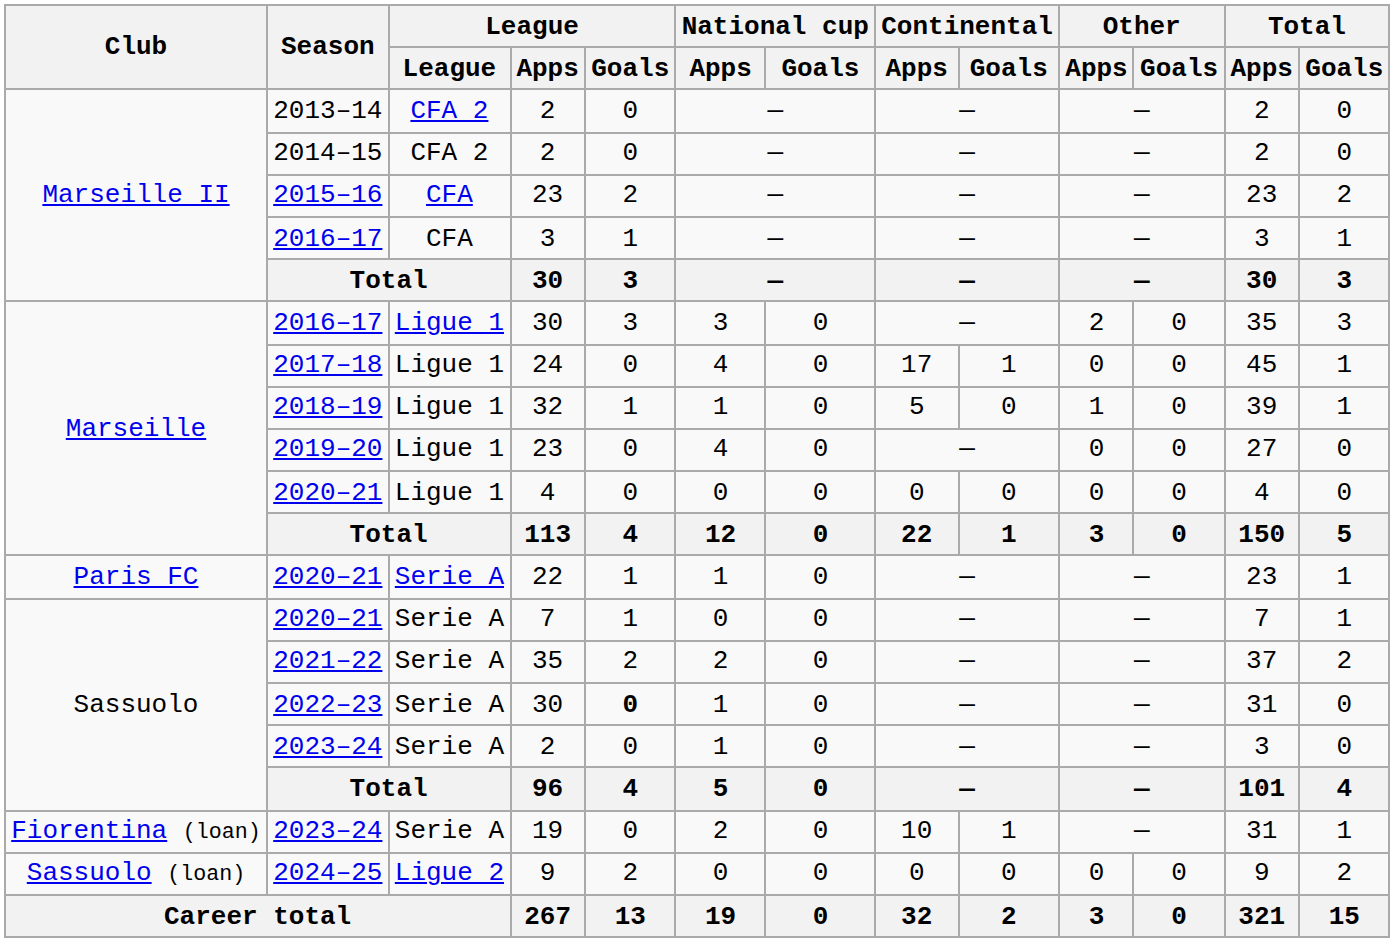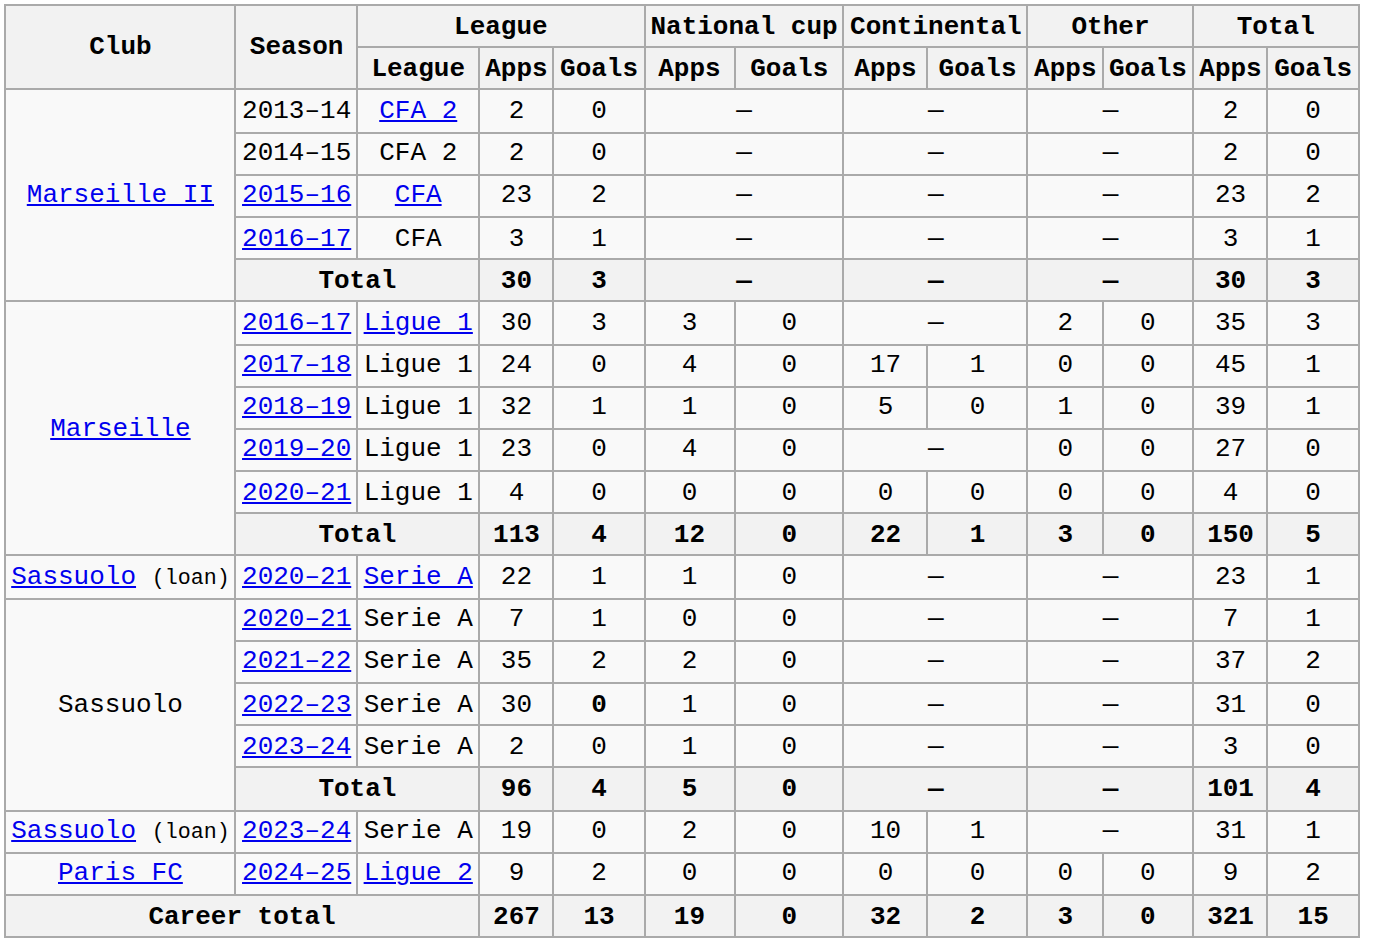 <table class="wikitable" style="text-align: center">
 <tr>
 <th rowspan="2">Club</th>
 <th rowspan="2">Season</th>
 <th colspan="3">League</th>
 <th colspan="2">National cup</th>
 <th colspan="2">Continental</th>
 <th colspan="2">Other</th>
 <th colspan="2">Total</th>
 </tr>
 <tr>
 <th>League</th>
 <th>Apps</th>
 <th>Goals</th>
 <th>Apps</th>
 <th>Goals</th>
 <th>Apps</th>
 <th>Goals</th>
 <th>Apps</th>
 <th>Goals</th>
 <th>Apps</th>
 <th>Goals</th>
 </tr>
 <tr>
 <td rowspan="5"><a href='#'>Marseille II</a></td>
 <td>2013–14</td>
 <td><a href='#'>CFA 2</a></td>
 <td>2</td>
 <td>0</td>
 <td colspan="2">—</td>
 <td colspan="2">—</td>
 <td colspan="2">—</td>
 <td>2</td>
 <td>0</td>
 </tr>
 <tr>
 <td>2014–15</td>
 <td>CFA 2</td>
 <td>2</td>
 <td>0</td>
 <td colspan="2">—</td>
 <td colspan="2">—</td>
 <td colspan="2">—</td>
 <td>2</td>
 <td>0</td>
 </tr>
 <tr>
 <td><a href='#'>2015–16</a></td>
 <td><a href='#'>CFA</a></td>
 <td>23</td>
 <td>2</td>
 <td colspan="2">—</td>
 <td colspan="2">—</td>
 <td colspan="2">—</td>
 <td>23</td>
 <td>2</td>
 </tr>
 <tr>
 <td><a href='#'>2016–17</a></td>
 <td>CFA</td>
 <td>3</td>
 <td>1</td>
 <td colspan="2">—</td>
 <td colspan="2">—</td>
 <td colspan="2">—</td>
 <td>3</td>
 <td>1</td>
 </tr>
 <tr>
 <th colspan="2">Total</th>
 <th>30</th>
 <th>3</th>
 <th colspan="2">—</th>
 <th colspan="2">—</th>
 <th colspan="2">—</th>
 <th>30</th>
 <th>3</th>
 </tr>
 <tr>
 <td rowspan="6"><a href='#'>Marseille</a></td>
 <td><a href='#'>2016–17</a></td>
 <td><a href='#'>Ligue 1</a></td>
 <td>30</td>
 <td>3</td>
 <td>3</td>
 <td>0</td>
 <td colspan="2">—</td>
 <td>2</td>
 <td>0</td>
 <td>35</td>
 <td>3</td>
 </tr>
 <tr>
 <td><a href='#'>2017–18</a></td>
 <td>Ligue 1</td>
 <td>24</td>
 <td>0</td>
 <td>4</td>
 <td>0</td>
 <td>17</td>
 <td>1</td>
 <td>0</td>
 <td>0</td>
 <td>45</td>
 <td>1</td>
 </tr>
 <tr>
 <td><a href='#'>2018–19</a></td>
 <td>Ligue 1</td>
 <td>32</td>
 <td>1</td>
 <td>1</td>
 <td>0</td>
 <td>5</td>
 <td>0</td>
 <td>1</td>
 <td>0</td>
 <td>39</td>
 <td>1</td>
 </tr>
 <tr>
 <td><a href='#'>2019–20</a></td>
 <td>Ligue 1</td>
 <td>23</td>
 <td>0</td>
 <td>4</td>
 <td>0</td>
 <td colspan="2">—</td>
 <td>0</td>
 <td>0</td>
 <td>27</td>
 <td>0</td>
 </tr>
 <tr>
 <td><a href='#'>2020–21</a></td>
 <td>Ligue 1</td>
 <td>4</td>
 <td>0</td>
 <td>0</td>
 <td>0</td>
 <td>0</td>
 <td>0</td>
 <td>0</td>
 <td>0</td>
 <td>4</td>
 <td>0</td>
 </tr>
 <tr>
 <th colspan="2">Total</th>
 <th>113</th>
 <th>4</th>
 <th>12</th>
 <th>0</th>
 <th>22</th>
 <th>1</th>
 <th>3</th>
 <th>0</th>
 <th>150</th>
 <th>5</th>
 </tr>
 <tr>
-<td><a href='#'>Paris FC</a></td>
+<td><a href='#'>Sassuolo</a> <small>(loan)</small></td>
 <td><a href='#'>2020–21</a></td>
 <td><a href='#'>Serie A</a></td>
 <td>22</td>
 <td>1</td>
 <td>1</td>
 <td>0</td>
 <td colspan="2">—</td>
 <td colspan="2">—</td>
 <td>23</td>
 <td>1</td>
 </tr>
 <tr>
 <td rowspan="5">Sassuolo</td>
 <td><a href='#'>2020–21</a></td>
 <td>Serie A</td>
 <td>7</td>
 <td>1</td>
 <td>0</td>
 <td>0</td>
 <td colspan="2">—</td>
 <td colspan="2">—</td>
 <td>7</td>
 <td>1</td>
 </tr>
 <tr>
 <td><a href='#'>2021–22</a></td>
 <td>Serie A</td>
 <td>35</td>
 <td>2</td>
 <td>2</td>
 <td>0</td>
 <td colspan="2">—</td>
 <td colspan="2">—</td>
 <td>37</td>
 <td>2</td>
 </tr>
 <tr>
 <td><a href='#'>2022–23</a></td>
 <td>Serie A</td>
 <td>30</td>
 <td><strong>0</strong></td>
 <td>1</td>
 <td>0</td>
 <td colspan="2">—</td>
 <td colspan="2">—</td>
 <td>31</td>
 <td>0</td>
 </tr>
 <tr>
 <td><a href='#'>2023–24</a></td>
 <td>Serie A</td>
 <td>2</td>
 <td>0</td>
 <td>1</td>
 <td>0</td>
 <td colspan="2">—</td>
 <td colspan="2">—</td>
 <td>3</td>
 <td>0</td>
 </tr>
 <tr>
 <th colspan="2">Total</th>
 <th>96</th>
 <th>4</th>
 <th>5</th>
 <th>0</th>
 <th colspan="2">—</th>
 <th colspan="2">—</th>
 <th>101</th>
 <th>4</th>
 </tr>
 <tr>
-<td><a href='#'>Fiorentina</a> <small>(loan)</small></td>
+<td><a href='#'>Sassuolo</a> <small>(loan)</small></td>
 <td><a href='#'>2023–24</a></td>
 <td>Serie A</td>
 <td>19</td>
 <td>0</td>
 <td>2</td>
 <td>0</td>
 <td>10</td>
 <td>1</td>
 <td colspan="2">—</td>
 <td>31</td>
 <td>1</td>
 </tr>
 <tr>
-<td><a href='#'>Sassuolo</a> <small>(loan)</small></td>
+<td><a href='#'>Paris FC</a></td>
 <td><a href='#'>2024–25</a></td>
 <td><a href='#'>Ligue 2</a></td>
 <td>9</td>
 <td>2</td>
 <td>0</td>
 <td>0</td>
 <td>0</td>
 <td>0</td>
 <td>0</td>
 <td>0</td>
 <td>9</td>
 <td>2</td>
 </tr>
 <tr>
 <th colspan="3">Career total</th>
 <th>267</th>
 <th>13</th>
 <th>19</th>
 <th>0</th>
 <th>32</th>
 <th>2</th>
 <th>3</th>
 <th>0</th>
 <th>321</th>
 <th>15</th>
 </tr>
 </table>
